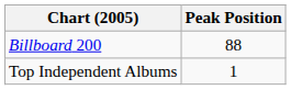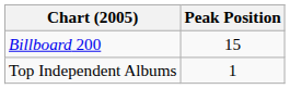 <table class="wikitable">
 <tr>
 <th align="center">Chart (2005)</th>
 <th align="center">Peak Position</th>
 </tr>
 <tr>
 <td><a href='#'><em>Billboard</em> 200</a></td>
-<td align="center">88</td>
+<td align="center">15</td>
 </tr>
 <tr>
 <td>Top Independent Albums</td>
 <td align="center">1</td>
 </tr>
 </table>
